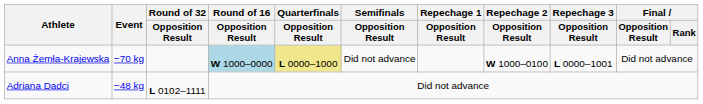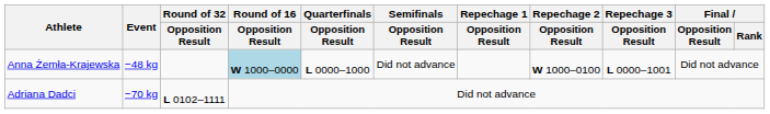 <table class="wikitable" style="font-size:90%">
 <tr>
 <th rowspan="2">Athlete</th>
 <th rowspan="2">Event</th>
 <th>Round of 32</th>
 <th>Round of 16</th>
 <th>Quarterfinals</th>
 <th>Semifinals</th>
 <th>Repechage 1</th>
 <th>Repechage 2</th>
 <th>Repechage 3</th>
 <th colspan=2>Final / </th>
 </tr>
 <tr style="font-size:95%">
 <th>Opposition<br>Result</th>
 <th>Opposition<br>Result</th>
 <th>Opposition<br>Result</th>
 <th>Opposition<br>Result</th>
 <th>Opposition<br>Result</th>
 <th>Opposition<br>Result</th>
 <th>Opposition<br>Result</th>
 <th>Opposition<br>Result</th>
 <th>Rank</th>
 </tr>
 <tr align=center>
 <td align=left><a href='#'>Anna Żemła-Krajewska</a></td>
-<td align=left><a href='#'>−70 kg</a></td>
+<td align=left><a href='#'>−48 kg</a></td>
 <td></td>
 <td style="background: lightblue;"><br><strong>W</strong> 1000–0000</td>
-<td style="background: khaki;"><br><strong>L</strong> 0000–1000</td>
+<td><br><strong>L</strong> 0000–1000</td>
 <td>Did not advance</td>
 <td></td>
 <td><br><strong>W</strong> 1000–0100</td>
 <td><br><strong>L</strong> 0000–1001</td>
 <td colspan=2>Did not advance</td>
 </tr>
 <tr align=center>
 <td align=left><a href='#'>Adriana Dadci</a></td>
-<td align=left><a href='#'>−48 kg</a></td>
+<td align=left><a href='#'>−70 kg</a></td>
 <td><br><strong>L</strong> 0102–1111</td>
 <td colspan=8>Did not advance</td>
 </tr>
 </table>
